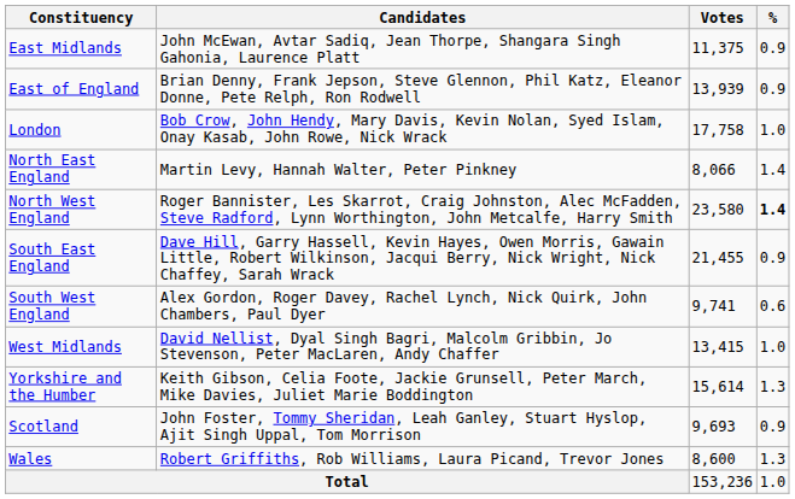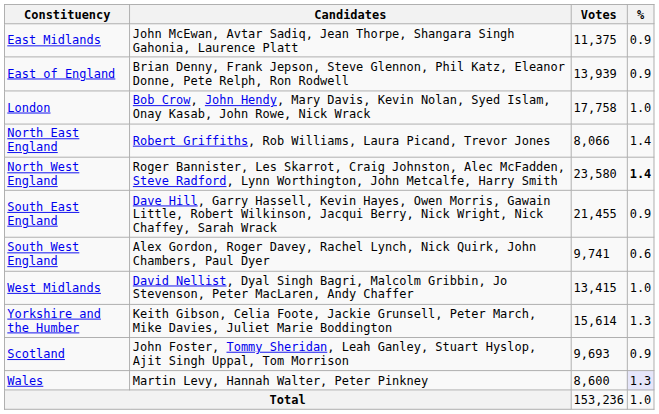 <table class="wikitable" style="width:80%; height:175px" border="1">
 <tr border="1" cellspacing="0" cellpadding="5">
 <th>Constituency</th>
 <th>Candidates</th>
 <th>Votes</th>
 <th>%</th>
 </tr>
 <tr>
 <td><a href='#'>East Midlands</a></td>
 <td>John McEwan, Avtar Sadiq, Jean Thorpe, Shangara Singh Gahonia, Laurence Platt</td>
 <td>11,375</td>
 <td>0.9</td>
 </tr>
 <tr>
 <td><a href='#'>East of England</a></td>
 <td>Brian Denny, Frank Jepson, Steve Glennon, Phil Katz, Eleanor Donne, Pete Relph, Ron Rodwell</td>
 <td>13,939</td>
 <td>0.9</td>
 </tr>
 <tr>
 <td><a href='#'>London</a></td>
 <td><a href='#'>Bob Crow</a>, <a href='#'>John Hendy</a>, Mary Davis, Kevin Nolan, Syed Islam, Onay Kasab, John Rowe, Nick Wrack</td>
 <td>17,758</td>
 <td>1.0</td>
 </tr>
 <tr>
 <td><a href='#'>North East England</a></td>
-<td>Martin Levy, Hannah Walter, Peter Pinkney</td>
+<td><a href='#'>Robert Griffiths</a>, Rob Williams, Laura Picand, Trevor Jones </td>
 <td>8,066</td>
 <td>1.4</td>
 </tr>
 <tr>
 <td><a href='#'>North West England</a></td>
 <td>Roger Bannister, Les Skarrot, Craig Johnston, Alec McFadden, <a href='#'>Steve Radford</a>, Lynn Worthington, John Metcalfe, Harry Smith</td>
 <td>23,580</td>
 <td><strong>1.4</strong></td>
 </tr>
 <tr>
 <td><a href='#'>South East England</a></td>
 <td><a href='#'>Dave Hill</a>, Garry Hassell, Kevin Hayes, Owen Morris, Gawain Little, Robert Wilkinson, Jacqui Berry, Nick Wright, Nick Chaffey, Sarah Wrack</td>
 <td>21,455</td>
 <td>0.9</td>
 </tr>
 <tr>
 <td><a href='#'>South West England</a></td>
 <td>Alex Gordon, Roger Davey, Rachel Lynch, Nick Quirk, John Chambers, Paul Dyer</td>
 <td>9,741</td>
 <td>0.6</td>
 </tr>
 <tr>
 <td><a href='#'>West Midlands</a></td>
 <td><a href='#'>David Nellist</a>, Dyal Singh Bagri, Malcolm Gribbin, Jo Stevenson, Peter MacLaren, Andy Chaffer</td>
 <td>13,415</td>
 <td>1.0</td>
 </tr>
 <tr>
 <td><a href='#'>Yorkshire and the Humber</a></td>
 <td>Keith Gibson, Celia Foote, Jackie Grunsell, Peter March, Mike Davies, Juliet Marie Boddington</td>
 <td>15,614</td>
 <td>1.3</td>
 </tr>
 <tr>
 <td><a href='#'>Scotland</a></td>
 <td>John Foster, <a href='#'>Tommy Sheridan</a>, Leah Ganley, Stuart Hyslop, Ajit Singh Uppal, Tom Morrison</td>
 <td>9,693</td>
 <td>0.9</td>
 </tr>
 <tr>
 <td><a href='#'>Wales</a></td>
-<td><a href='#'>Robert Griffiths</a>, Rob Williams, Laura Picand, Trevor Jones </td>
+<td>Martin Levy, Hannah Walter, Peter Pinkney</td>
 <td>8,600</td>
-<td>1.3</td>
+<td style="background: lavender;">1.3</td>
 </tr>
 <tr>
 <th colspan="2"><strong>Total</strong></th>
 <td>153,236</td>
 <td>1.0</td>
 </tr>
 </table>
